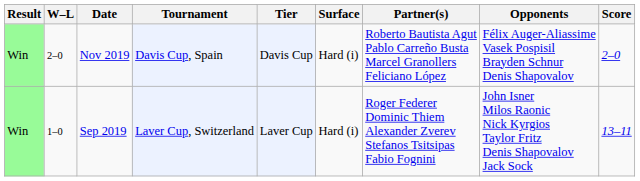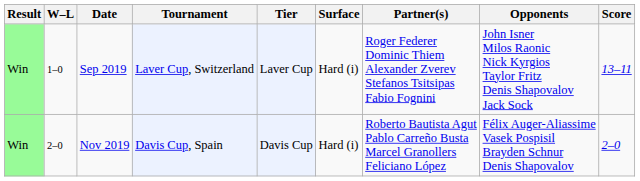 <table class="sortable wikitable">
 <tr>
 <th>Result</th>
 <th class="unsortable">W–L</th>
 <th>Date</th>
 <th>Tournament</th>
 <th>Tier</th>
 <th>Surface</th>
 <th>Partner(s)</th>
 <th>Opponents</th>
 <th class="unsortable">Score</th>
 </tr>
 <tr>
 <td bgcolor=98FB98>Win</td>
+<td><small>1–0</small></td>
+<td><a href='#'>Sep 2019</a></td>
+<td style="background:#ECF2FF;"><a href='#'>Laver Cup</a>, Switzerland</td>
+<td style="background:#ECF2FF;">Laver Cup</td>
+<td>Hard (i)</td>
+<td> <a href='#'>Roger Federer</a><br> <a href='#'>Dominic Thiem</a><br> <a href='#'>Alexander Zverev</a><br> <a href='#'>Stefanos Tsitsipas</a><br> <a href='#'>Fabio Fognini</a></td>
+<td> <a href='#'>John Isner</a><br> <a href='#'>Milos Raonic</a><br> <a href='#'>Nick Kyrgios</a><br> <a href='#'>Taylor Fritz</a><br> <a href='#'>Denis Shapovalov</a><br> <a href='#'>Jack Sock</a></td>
+<td><em><a href='#'>13–11</a></em></td>
+</tr>
+<tr>
+<td bgcolor=98FB98>Win</td>
 <td><small>2–0</small></td>
 <td><a href='#'>Nov 2019</a></td>
 <td style="background:#ECF2FF;"><a href='#'>Davis Cup</a>, Spain</td>
 <td style="background:#ECF2FF;">Davis Cup</td>
 <td>Hard (i)</td>
 <td> <a href='#'>Roberto Bautista Agut</a><br> <a href='#'>Pablo Carreño Busta</a><br> <a href='#'>Marcel Granollers</a><br> <a href='#'>Feliciano López</a></td>
 <td> <a href='#'>Félix Auger-Aliassime</a><br> <a href='#'>Vasek Pospisil</a><br> <a href='#'>Brayden Schnur</a><br> <a href='#'>Denis Shapovalov</a></td>
 <td><em><a href='#'>2–0</a></em></td>
 </tr>
-<tr>
-<td bgcolor=98FB98>Win</td>
-<td><small>1–0</small></td>
-<td><a href='#'>Sep 2019</a></td>
-<td style="background:#ECF2FF;"><a href='#'>Laver Cup</a>, Switzerland</td>
-<td style="background:#ECF2FF;">Laver Cup</td>
-<td>Hard (i)</td>
-<td> <a href='#'>Roger Federer</a><br> <a href='#'>Dominic Thiem</a><br> <a href='#'>Alexander Zverev</a><br> <a href='#'>Stefanos Tsitsipas</a><br> <a href='#'>Fabio Fognini</a></td>
-<td> <a href='#'>John Isner</a><br> <a href='#'>Milos Raonic</a><br> <a href='#'>Nick Kyrgios</a><br> <a href='#'>Taylor Fritz</a><br> <a href='#'>Denis Shapovalov</a><br> <a href='#'>Jack Sock</a></td>
-<td><em><a href='#'>13–11</a></em></td>
-</tr>
 </table>
